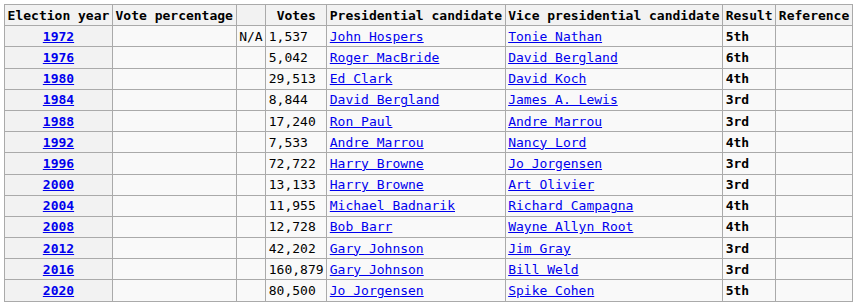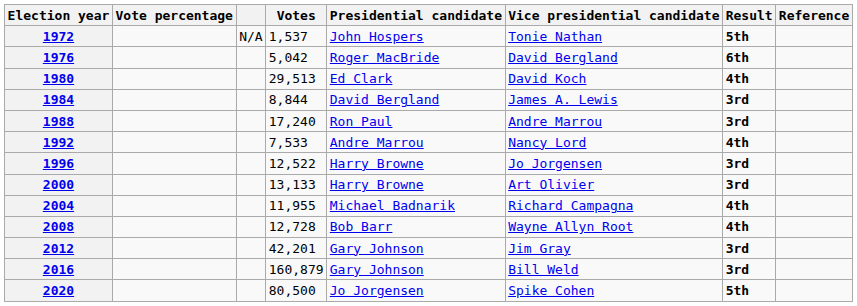 <table class=wikitable>
 <tr>
 <th>Election year</th>
 <th>Vote percentage</th>
 <th></th>
 <th>Votes</th>
 <th>Presidential candidate</th>
 <th>Vice presidential candidate</th>
 <th>Result</th>
 <th>Reference</th>
 </tr>
 <tr>
 <th><a href='#'>1972</a></th>
 <td></td>
 <td>N/A</td>
 <td>1,537</td>
 <td><a href='#'>John Hospers</a></td>
 <td><a href='#'>Tonie Nathan</a></td>
 <td><strong>5th</strong></td>
 <td></td>
 </tr>
 <tr>
 <th><a href='#'>1976</a></th>
 <td></td>
 <td></td>
 <td>5,042</td>
 <td><a href='#'>Roger MacBride</a></td>
 <td><a href='#'>David Bergland</a></td>
 <td><strong>6th</strong></td>
 <td></td>
 </tr>
 <tr>
 <th><a href='#'>1980</a></th>
 <td></td>
 <td></td>
 <td>29,513</td>
 <td><a href='#'>Ed Clark</a></td>
 <td><a href='#'>David Koch</a></td>
 <td><strong>4th</strong></td>
 <td></td>
 </tr>
 <tr>
 <th><a href='#'>1984</a></th>
 <td></td>
 <td></td>
 <td>8,844</td>
 <td><a href='#'>David Bergland</a></td>
 <td><a href='#'>James A. Lewis</a></td>
 <td><strong>3rd</strong></td>
 <td></td>
 </tr>
 <tr>
 <th><a href='#'>1988</a></th>
 <td></td>
 <td></td>
 <td>17,240</td>
 <td><a href='#'>Ron Paul</a></td>
 <td><a href='#'>Andre Marrou</a></td>
 <td><strong>3rd</strong></td>
 <td></td>
 </tr>
 <tr>
 <th><a href='#'>1992</a></th>
 <td></td>
 <td></td>
 <td>7,533</td>
 <td><a href='#'>Andre Marrou</a></td>
 <td><a href='#'>Nancy Lord</a></td>
 <td><strong>4th</strong></td>
 <td></td>
 </tr>
 <tr>
 <th><a href='#'>1996</a></th>
 <td></td>
 <td></td>
-<td>72,722</td>
+<td>12,522</td>
 <td><a href='#'>Harry Browne</a></td>
 <td><a href='#'>Jo Jorgensen</a></td>
 <td><strong>3rd</strong></td>
 <td></td>
 </tr>
 <tr>
 <th><a href='#'>2000</a></th>
 <td></td>
 <td></td>
 <td>13,133</td>
 <td><a href='#'>Harry Browne</a></td>
 <td><a href='#'>Art Olivier</a></td>
 <td><strong>3rd</strong></td>
 <td></td>
 </tr>
 <tr>
 <th><a href='#'>2004</a></th>
 <td></td>
 <td></td>
 <td>11,955</td>
 <td><a href='#'>Michael Badnarik</a></td>
 <td><a href='#'>Richard Campagna</a></td>
 <td><strong>4th</strong></td>
 <td></td>
 </tr>
 <tr>
 <th><a href='#'>2008</a></th>
 <td></td>
 <td></td>
 <td>12,728</td>
 <td><a href='#'>Bob Barr</a></td>
 <td><a href='#'>Wayne Allyn Root</a></td>
 <td><strong>4th</strong></td>
 <td></td>
 </tr>
 <tr>
 <th><a href='#'>2012</a></th>
 <td></td>
 <td></td>
-<td>42,202</td>
+<td>42,201</td>
 <td><a href='#'>Gary Johnson</a></td>
 <td><a href='#'>Jim Gray</a></td>
 <td><strong>3rd</strong></td>
 <td></td>
 </tr>
 <tr>
 <th><a href='#'>2016</a></th>
 <td></td>
 <td></td>
 <td>160,879</td>
 <td><a href='#'>Gary Johnson</a></td>
 <td><a href='#'>Bill Weld</a></td>
 <td><strong>3rd</strong></td>
 <td></td>
 </tr>
 <tr>
 <th><a href='#'>2020</a></th>
 <td></td>
 <td></td>
 <td>80,500</td>
 <td><a href='#'>Jo Jorgensen</a></td>
 <td><a href='#'>Spike Cohen</a></td>
 <td><strong>5th</strong></td>
 <td></td>
 </tr>
 </table>
